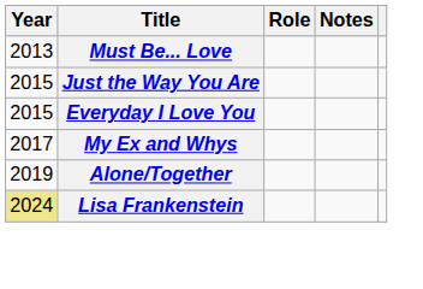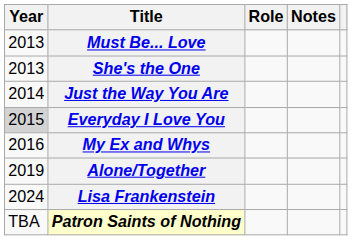 <table class="wikitable sortable plainrowheaders">
 <tr style="background:#ccc; text-align:center;">
 <th scope="col">Year</th>
 <th scope="col">Title</th>
 <th scope="col">Role</th>
 <th scope="col" class="unsortable">Notes</th>
 <th scope="col" class="unsortable"></th>
 </tr>
 <tr>
 <td>2013</td>
 <th scope="row"><em><a href='#'>Must Be... Love</a></em></th>
 <td></td>
 <td></td>
 <td align=center></td>
 </tr>
 <tr>
-<td>2015</td>
+<td>2013</td>
+<th scope="row"><em><a href='#'>She's the One</a></em></th>
+<td></td>
+<td></td>
+<td align=center></td>
+</tr>
+<tr>
+<td>2014</td>
 <th scope="row"><em><a href='#'>Just the Way You Are</a></em></th>
 <td></td>
 <td></td>
 <td align=center></td>
 </tr>
 <tr>
-<td>2015</td>
+<td style="background: lightgrey;">2015</td>
 <th scope="row"><em><a href='#'>Everyday I Love You</a></em></th>
 <td></td>
 <td></td>
 <td align=center></td>
 </tr>
 <tr>
-<td>2017</td>
+<td>2016</td>
 <th scope="row"><em><a href='#'>My Ex and Whys</a></em></th>
 <td></td>
 <td></td>
 <td align=center></td>
 </tr>
 <tr>
 <td>2019</td>
 <th scope="row"><em><a href='#'>Alone/Together</a></em></th>
 <td></td>
 <td></td>
 <td align=center></td>
 </tr>
 <tr>
-<td style="background: khaki;">2024</td>
+<td>2024</td>
 <th scope="row"><em><a href='#'>Lisa Frankenstein</a></em></th>
 <td></td>
 <td></td>
 <td align=center></td>
 </tr>
+<tr>
+<td>TBA</td>
+<th scope="row" style="background:#FFFFCC;"><em>Patron Saints of Nothing</em> </th>
+<td></td>
+<td></td>
+<td align=center></td>
+</tr>
 </table>
